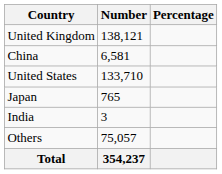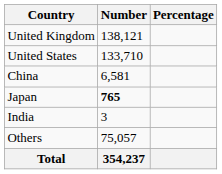 <table class="wikitable sortable">
 <tr>
 <th>Country</th>
 <th>Number</th>
 <th>Percentage</th>
 </tr>
 <tr>
 <td>United Kingdom</td>
 <td>138,121</td>
 <td></td>
 </tr>
 <tr>
+<td>United States</td>
+<td>133,710</td>
+<td></td>
+</tr>
+<tr>
 <td>China</td>
 <td>6,581</td>
 <td></td>
 </tr>
 <tr>
-<td>United States</td>
-<td>133,710</td>
-<td></td>
-</tr>
-<tr>
 <td>Japan</td>
-<td>765</td>
+<td><strong>765</strong></td>
 <td></td>
 </tr>
 <tr>
 <td>India</td>
 <td>3</td>
 <td></td>
 </tr>
 <tr>
 <td>Others</td>
 <td>75,057</td>
 <td></td>
 </tr>
 <tr>
 <th>Total</th>
 <th>354,237</th>
 <th></th>
 </tr>
 </table>
